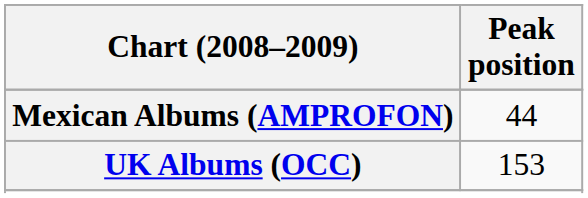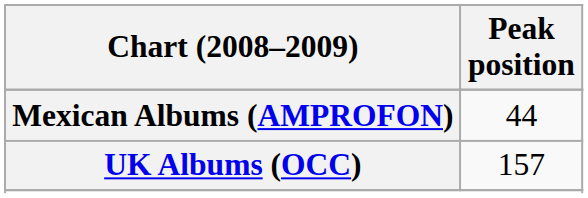 <table class="wikitable sortable plainrowheaders">
 <tr>
 <th>Chart (2008–2009)</th>
 <th>Peak<br>position</th>
 </tr>
 <tr>
 </tr>
 <tr>
 </tr>
 <tr>
 <th scope="row">Mexican Albums (<a href='#'>AMPROFON</a>)</th>
 <td align="center">44</td>
 </tr>
 <tr>
 <th scope="row"><a href='#'>UK Albums</a> (<a href='#'>OCC</a>)</th>
-<td align="center">153</td>
+<td align="center">157</td>
 </tr>
 <tr>
 </tr>
 <tr>
 </tr>
 <tr>
 </tr>
 <tr>
 </tr>
 </table>
